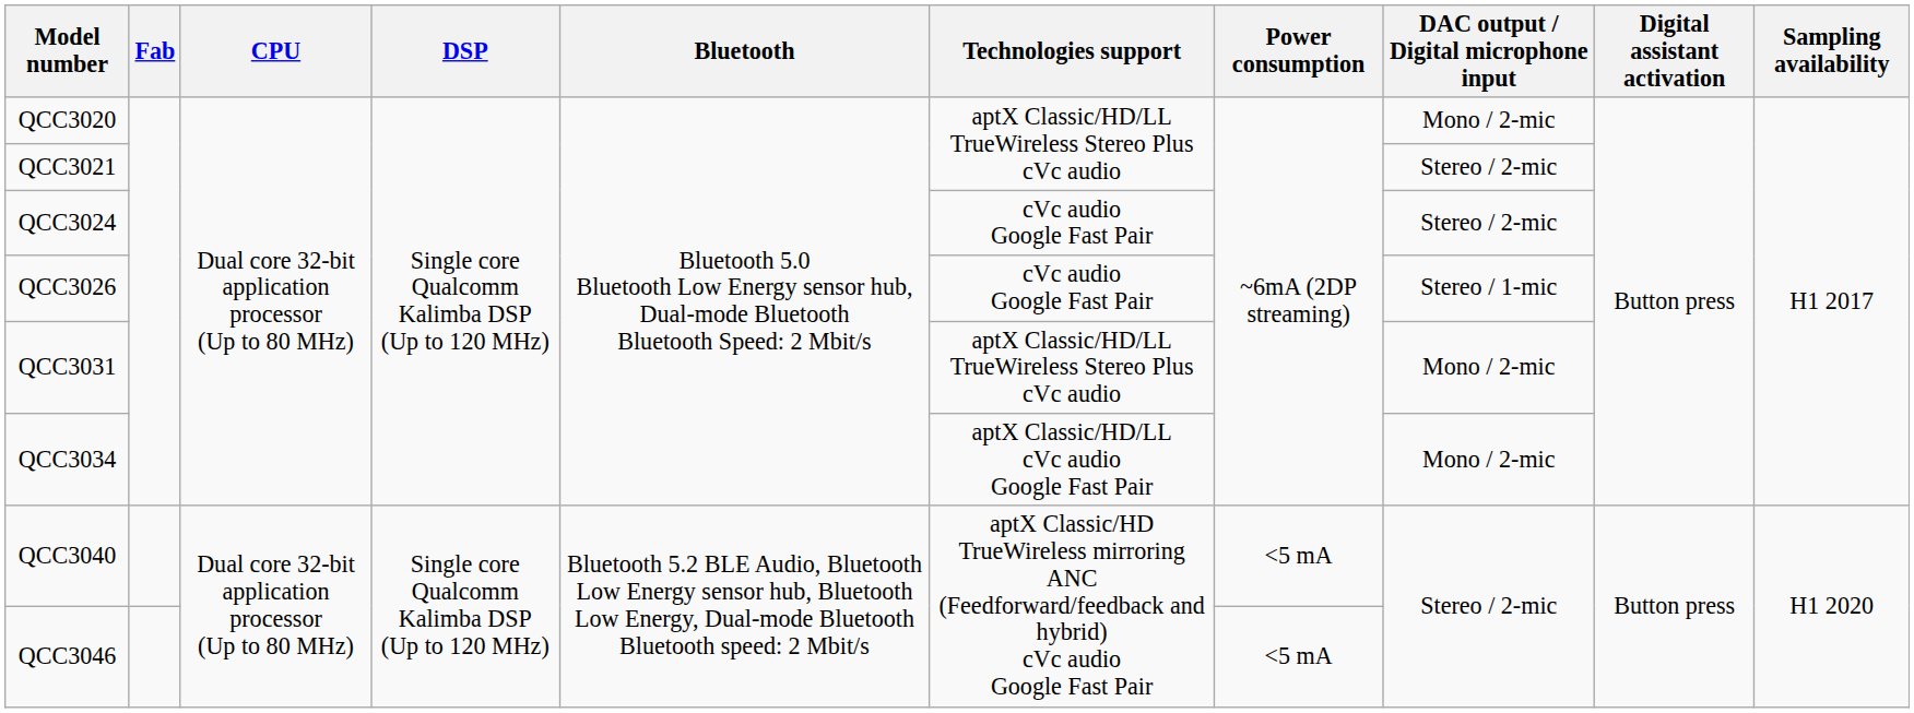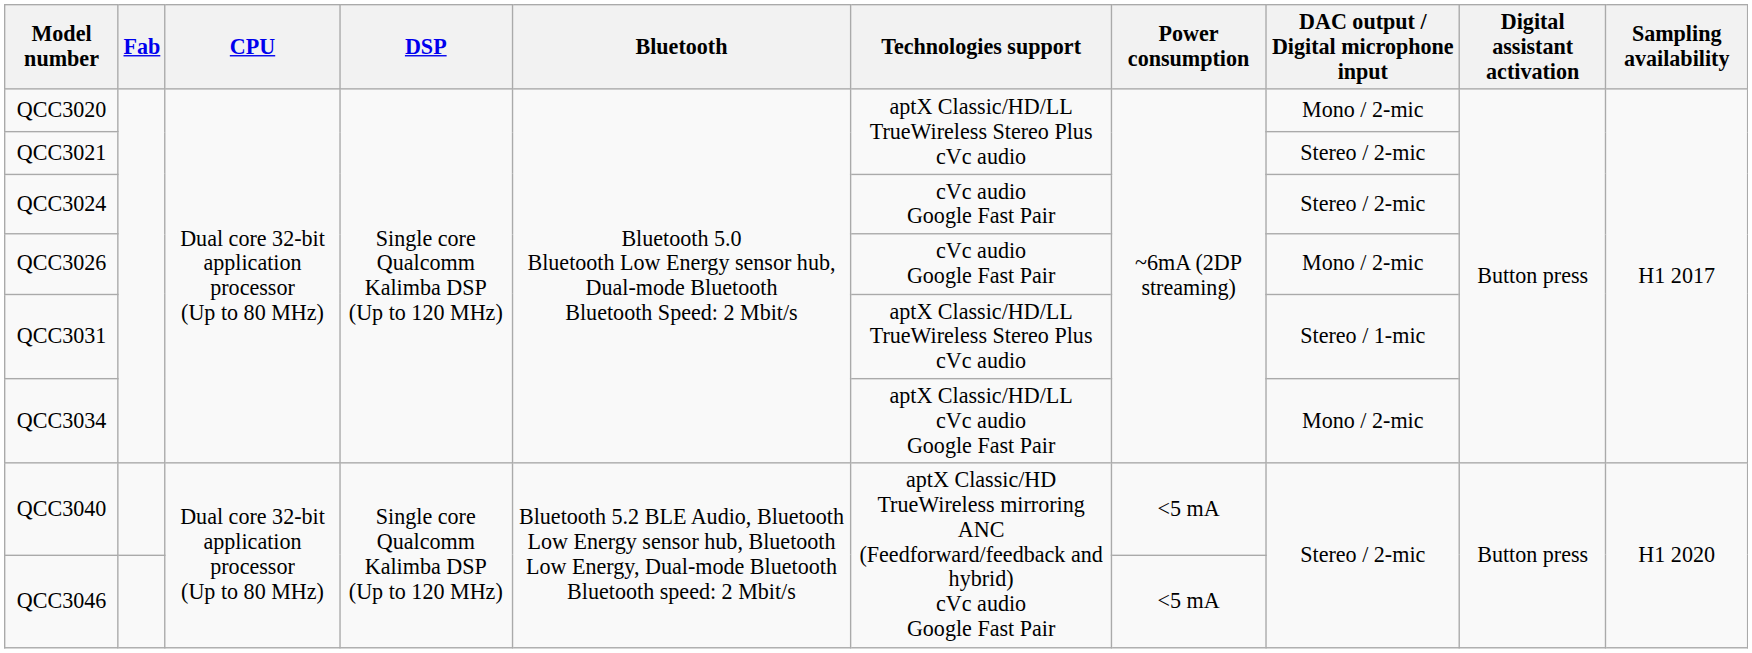 <table class="wikitable" style="width:100%; text-align:center">
 <tr>
 <th>Model number</th>
 <th><a href='#'>Fab</a></th>
 <th><a href='#'>CPU</a></th>
 <th><a href='#'>DSP</a></th>
 <th>Bluetooth</th>
 <th>Technologies support</th>
 <th>Power consumption</th>
 <th>DAC output / Digital microphone input</th>
 <th>Digital assistant activation</th>
 <th>Sampling availability</th>
 </tr>
 <tr>
 <td>QCC3020</td>
 <td rowspan="6"></td>
 <td rowspan="6">Dual core 32-bit application processor<br>(Up to 80 MHz)</td>
 <td rowspan="6">Single core Qualcomm Kalimba DSP<br>(Up to 120 MHz)</td>
 <td rowspan="6">Bluetooth 5.0<br>Bluetooth Low Energy sensor hub, Dual-mode Bluetooth<br>Bluetooth Speed: 2 Mbit/s</td>
 <td rowspan="2">aptX Classic/HD/LL<br>TrueWireless Stereo Plus<br>cVc audio</td>
 <td rowspan="6">~6mA (2DP streaming)</td>
 <td>Mono / 2-mic</td>
 <td rowspan="6">Button press</td>
 <td rowspan="6">H1 2017</td>
 </tr>
 <tr>
 <td>QCC3021</td>
 <td>Stereo / 2-mic</td>
 </tr>
 <tr>
 <td>QCC3024</td>
 <td>cVc audio<br>Google Fast Pair</td>
 <td>Stereo / 2-mic</td>
 </tr>
 <tr>
 <td>QCC3026</td>
 <td>cVc audio<br>Google Fast Pair</td>
-<td>Stereo / 1-mic</td>
+<td>Mono / 2-mic</td>
 </tr>
 <tr>
 <td>QCC3031</td>
 <td>aptX Classic/HD/LL<br>TrueWireless Stereo Plus<br>cVc audio</td>
-<td>Mono / 2-mic</td>
+<td>Stereo / 1-mic</td>
 </tr>
 <tr>
 <td>QCC3034</td>
 <td>aptX Classic/HD/LL<br>cVc audio<br>Google Fast Pair</td>
 <td>Mono / 2-mic</td>
 </tr>
 <tr>
 <td>QCC3040</td>
 <td></td>
 <td rowspan="2">Dual core 32-bit application processor<br>(Up to 80 MHz)</td>
 <td rowspan="2">Single core Qualcomm Kalimba DSP<br>(Up to 120 MHz)</td>
 <td rowspan="2">Bluetooth 5.2 BLE Audio, Bluetooth Low Energy sensor hub, Bluetooth Low Energy, Dual-mode Bluetooth<br>Bluetooth speed: 2 Mbit/s</td>
 <td rowspan="2">aptX Classic/HD<br>TrueWireless mirroring<br>ANC (Feedforward/feedback and hybrid)<br>cVc audio<br>Google Fast Pair</td>
 <td><5 mA</td>
 <td rowspan="2">Stereo / 2-mic</td>
 <td rowspan="2">Button press</td>
 <td rowspan="2">H1 2020</td>
 </tr>
 <tr>
 <td>QCC3046</td>
 <td></td>
 <td><5 mA</td>
 </tr>
 </table>
